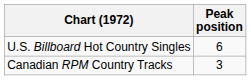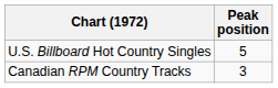 <table class="wikitable">
 <tr>
 <th align="left">Chart (1972)</th>
 <th style="text-align:center;">Peak<br>position</th>
 </tr>
 <tr>
 <td align="left">U.S. <em>Billboard</em> Hot Country Singles</td>
-<td style="text-align:center;">6</td>
+<td style="text-align:center;">5</td>
 </tr>
 <tr>
 <td align="left">Canadian <em>RPM</em> Country Tracks</td>
 <td style="text-align:center;">3</td>
 </tr>
 </table>
